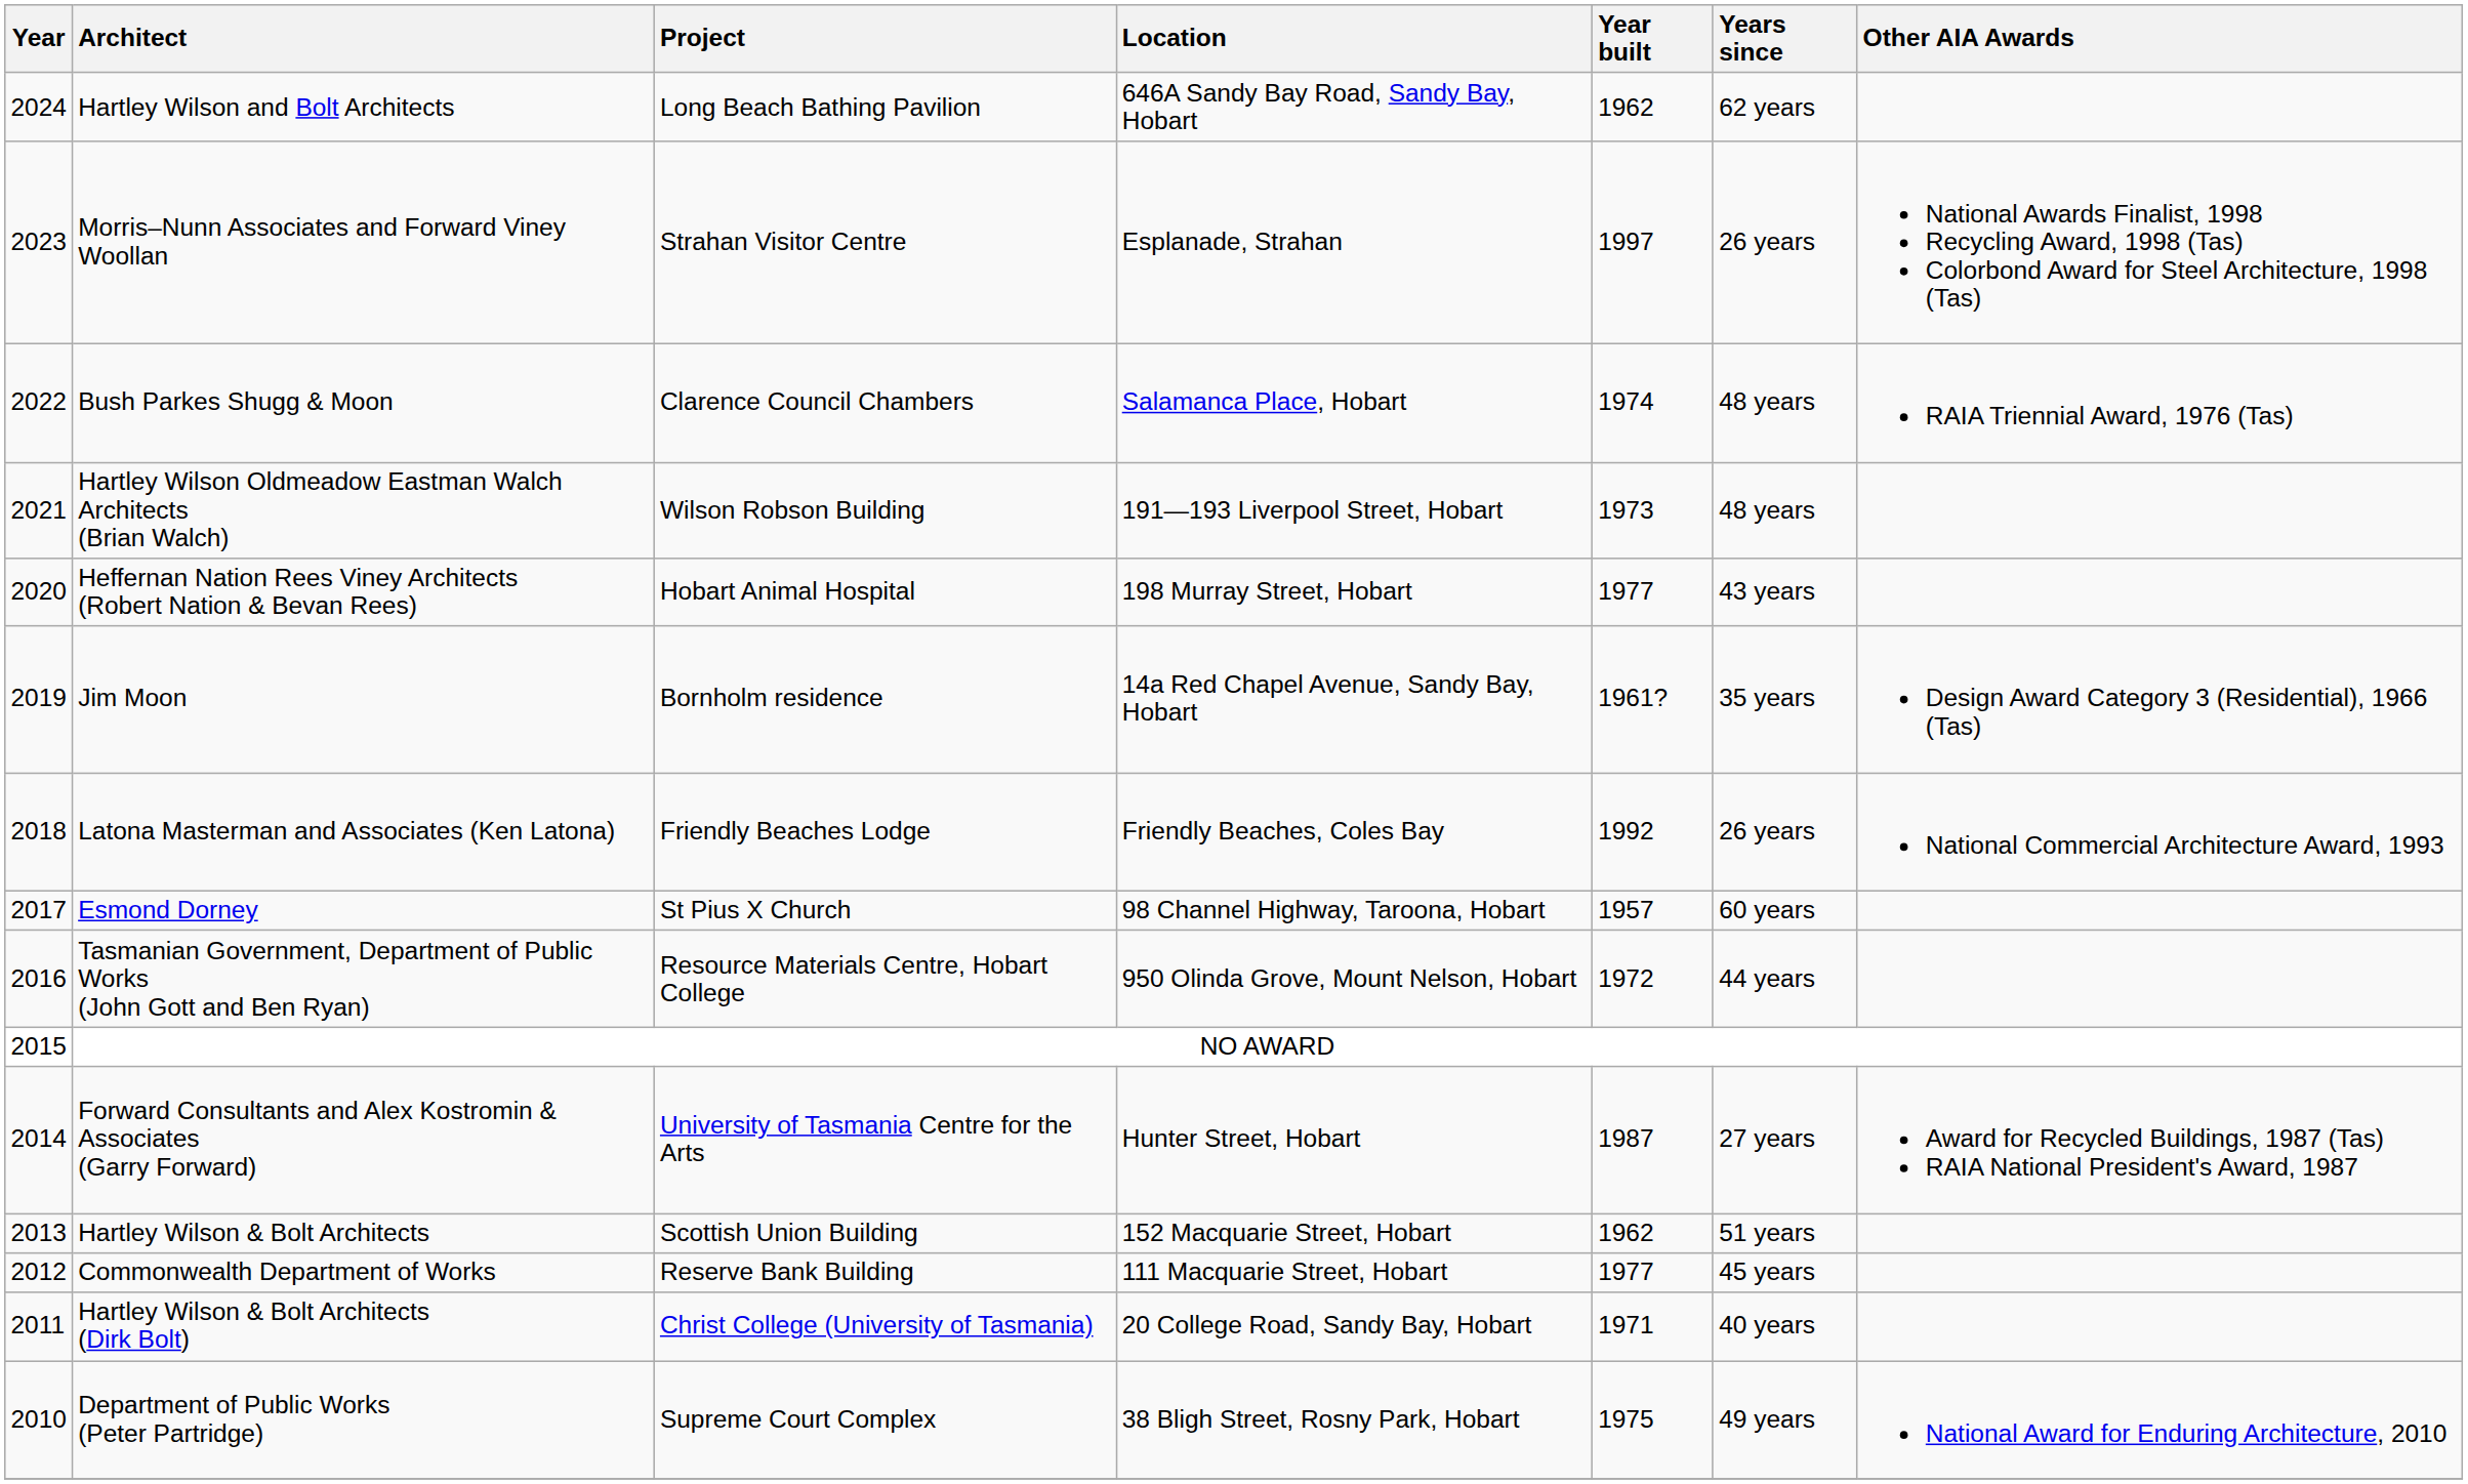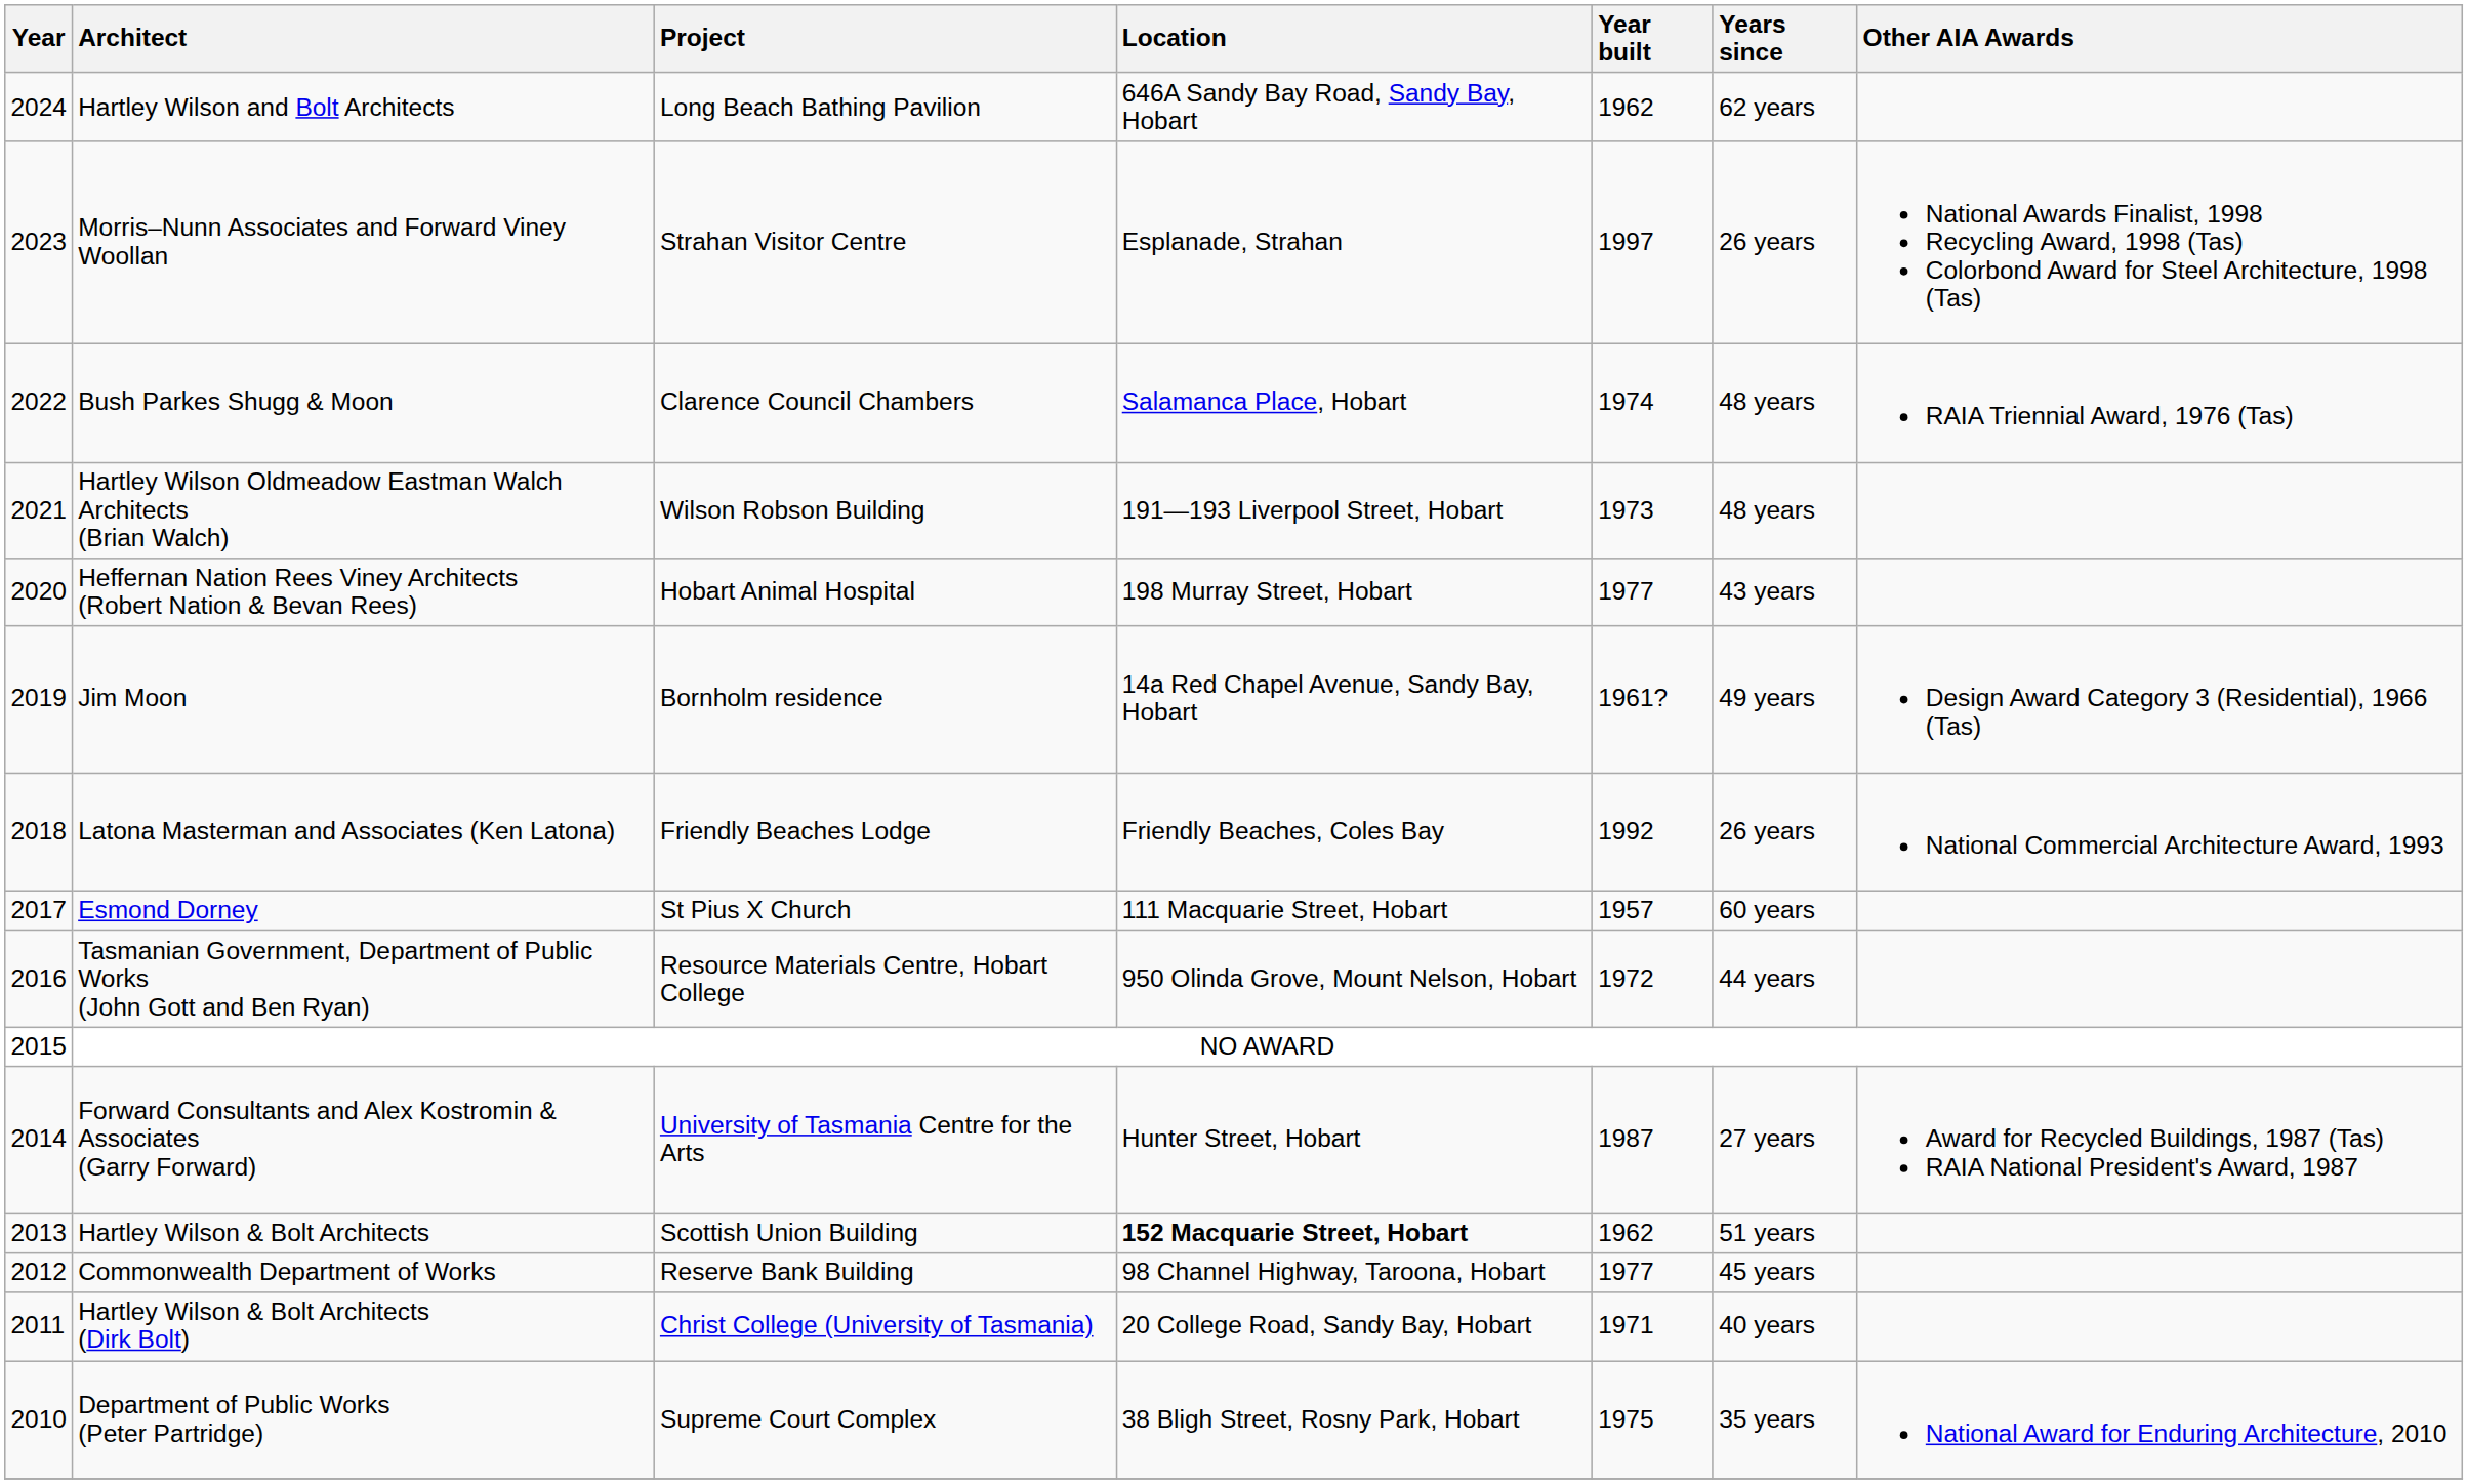 <table class="wikitable sortable">
 <tr>
 <th>Year</th>
 <th style="text-align:left;">Architect</th>
 <th style="text-align:left;">Project</th>
 <th style="text-align:left;">Location</th>
 <th style="text-align:left;">Year built</th>
 <th style="text-align:left;">Years since</th>
 <th style="text-align:left;">Other AIA Awards</th>
 </tr>
 <tr>
 <td>2024</td>
 <td>Hartley Wilson and <a href='#'>Bolt</a> Architects</td>
 <td>Long Beach Bathing Pavilion</td>
 <td>646A Sandy Bay Road, <a href='#'>Sandy Bay</a>, Hobart</td>
 <td>1962</td>
 <td>62 years</td>
 <td></td>
 </tr>
 <tr>
 <td>2023</td>
 <td>Morris–Nunn Associates and Forward Viney Woollan</td>
 <td>Strahan Visitor Centre</td>
 <td>Esplanade, Strahan</td>
 <td>1997</td>
 <td>26 years</td>
 <td><br><ul><li>National Awards Finalist, 1998</li><li>Recycling Award, 1998 (Tas)</li><li>Colorbond Award for Steel Architecture, 1998 (Tas)</li></ul></td>
 </tr>
 <tr>
 <td>2022</td>
 <td>Bush Parkes Shugg & Moon</td>
 <td>Clarence Council Chambers</td>
 <td><a href='#'>Salamanca Place</a>, Hobart</td>
 <td>1974</td>
 <td>48 years</td>
 <td><br><ul><li>RAIA Triennial Award, 1976 (Tas)</li></ul></td>
 </tr>
 <tr>
 <td>2021</td>
 <td>Hartley Wilson Oldmeadow Eastman Walch Architects <br>(Brian Walch)</td>
 <td>Wilson Robson Building</td>
 <td>191—193 Liverpool Street, Hobart</td>
 <td>1973</td>
 <td>48 years</td>
 <td></td>
 </tr>
 <tr>
 <td>2020</td>
 <td>Heffernan Nation Rees Viney Architects <br>(Robert Nation & Bevan Rees)</td>
 <td>Hobart Animal Hospital</td>
 <td>198 Murray Street, Hobart</td>
 <td>1977</td>
 <td>43 years</td>
 <td></td>
 </tr>
 <tr>
 <td>2019</td>
 <td>Jim Moon</td>
 <td>Bornholm residence</td>
 <td>14a Red Chapel Avenue, Sandy Bay, Hobart</td>
 <td>1961?</td>
-<td>35 years</td>
+<td>49 years</td>
 <td><br><ul><li>Design Award Category 3 (Residential), 1966 (Tas)</li></ul></td>
 </tr>
 <tr>
 <td>2018</td>
 <td>Latona Masterman and Associates (Ken Latona)</td>
 <td>Friendly Beaches Lodge</td>
 <td>Friendly Beaches, Coles Bay</td>
 <td>1992</td>
 <td>26 years</td>
 <td><br><ul><li>National Commercial Architecture Award, 1993</li></ul></td>
 </tr>
 <tr>
 <td>2017</td>
 <td><a href='#'>Esmond Dorney</a></td>
 <td>St Pius X Church</td>
-<td>98 Channel Highway, Taroona, Hobart</td>
+<td>111 Macquarie Street, Hobart</td>
 <td>1957</td>
 <td>60 years</td>
 <td></td>
 </tr>
 <tr>
 <td>2016</td>
 <td>Tasmanian Government, Department of Public Works <br>(John Gott and Ben Ryan)</td>
 <td>Resource Materials Centre, Hobart College</td>
 <td>950 Olinda Grove, Mount Nelson, Hobart</td>
 <td>1972</td>
 <td>44 years</td>
 <td></td>
 </tr>
 <tr style="background: white;">
 <td>2015</td>
 <td colspan=6 align=center>NO AWARD</td>
 </tr>
 <tr>
 <td>2014</td>
 <td>Forward Consultants and Alex Kostromin & Associates <br>(Garry Forward)</td>
 <td><a href='#'>University of Tasmania</a> Centre for the Arts</td>
 <td>Hunter Street, Hobart</td>
 <td>1987</td>
 <td>27 years</td>
 <td><br><ul><li>Award for Recycled Buildings, 1987 (Tas)</li><li>RAIA National President's Award, 1987</li></ul></td>
 </tr>
 <tr>
 <td>2013</td>
 <td>Hartley Wilson & Bolt Architects</td>
 <td>Scottish Union Building</td>
-<td>152 Macquarie Street, Hobart</td>
+<td><strong>152 Macquarie Street, Hobart</strong></td>
 <td>1962</td>
 <td>51 years</td>
 <td></td>
 </tr>
 <tr>
 <td>2012</td>
 <td>Commonwealth Department of Works</td>
 <td>Reserve Bank Building</td>
-<td>111 Macquarie Street, Hobart</td>
+<td>98 Channel Highway, Taroona, Hobart</td>
 <td>1977</td>
 <td>45 years</td>
 <td></td>
 </tr>
 <tr>
 <td>2011</td>
 <td>Hartley Wilson & Bolt Architects <br>(<a href='#'>Dirk Bolt</a>)</td>
 <td><a href='#'>Christ College (University of Tasmania)</a></td>
 <td>20 College Road, Sandy Bay, Hobart</td>
 <td>1971</td>
 <td>40 years</td>
 <td></td>
 </tr>
 <tr>
 <td>2010</td>
 <td>Department of Public Works <br>(Peter Partridge)</td>
 <td>Supreme Court Complex</td>
 <td>38 Bligh Street, Rosny Park, Hobart</td>
 <td>1975</td>
-<td>49 years</td>
+<td>35 years</td>
 <td><br><ul><li><a href='#'>National Award for Enduring Architecture</a>, 2010</li></ul></td>
 </tr>
 <tr>
 </tr>
 </table>
